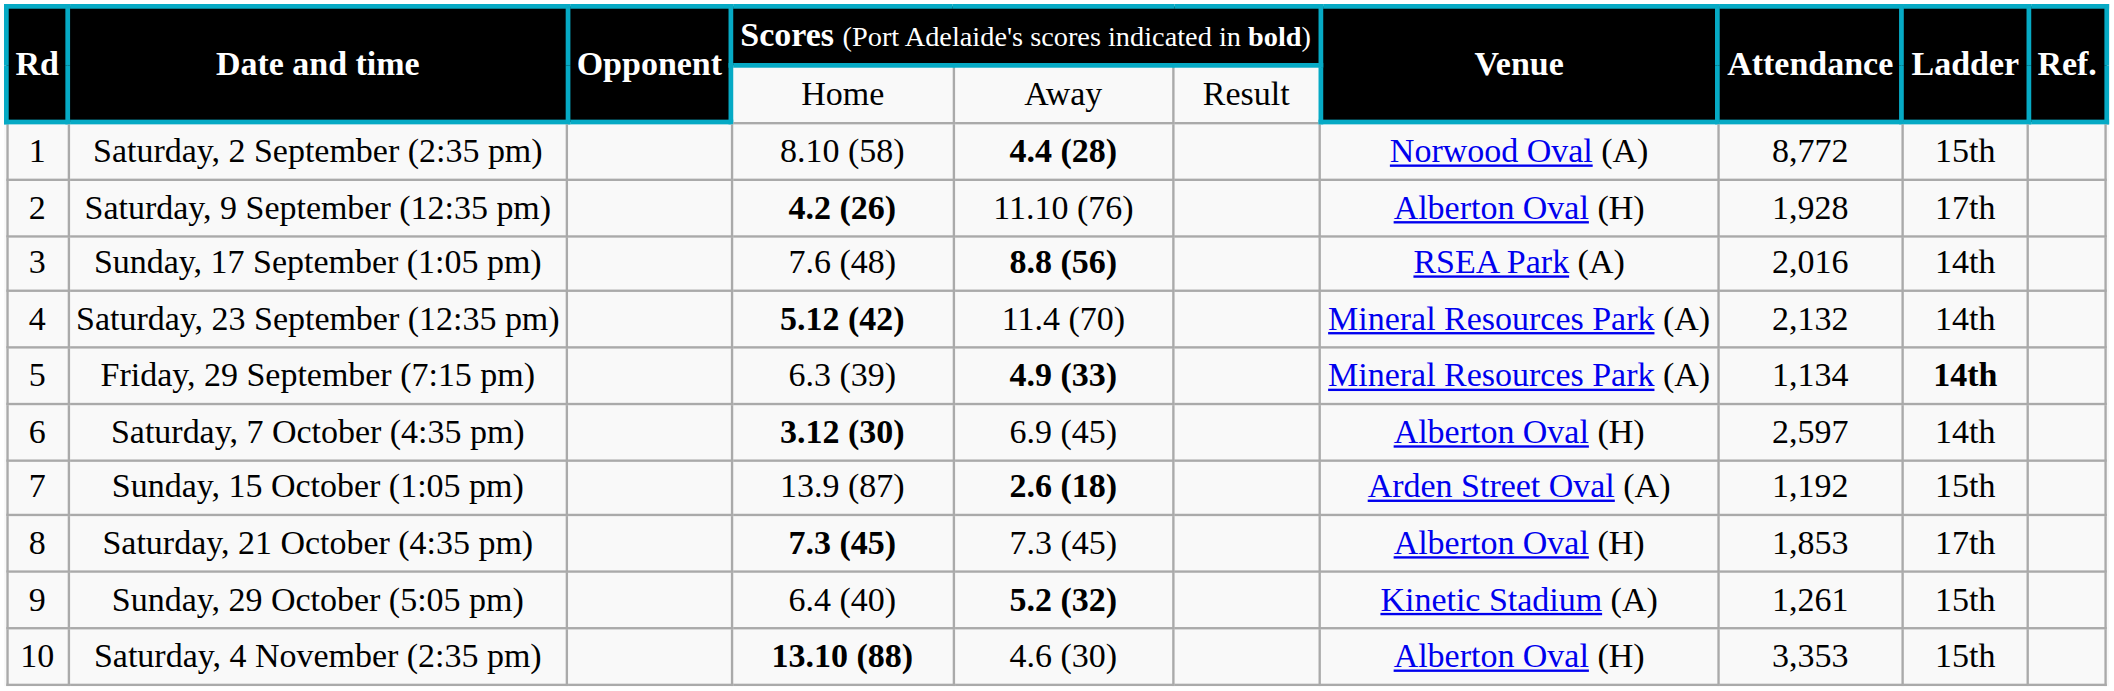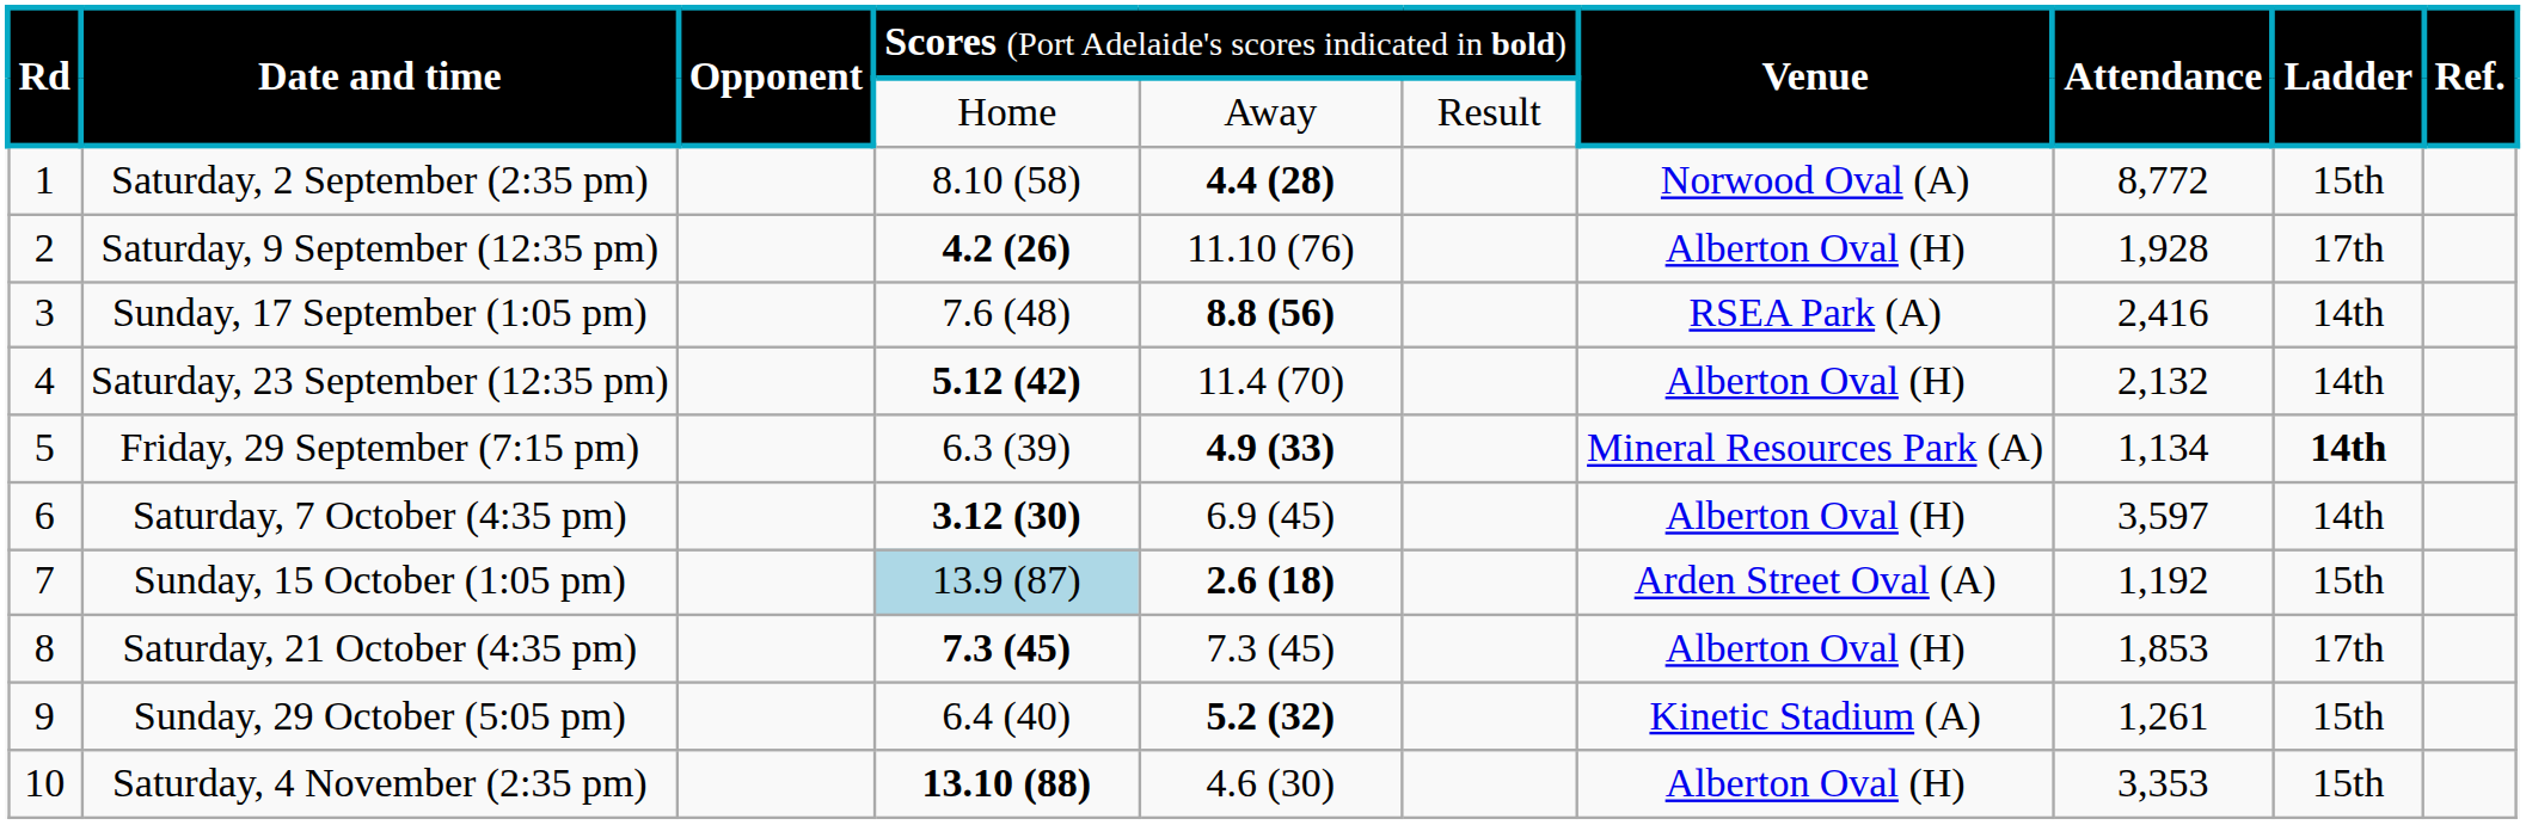 <table class="wikitable" style="font-size:90%; text-align:center;">
 <tr>
 <td style="background:black; color:white; border: solid #06AAC5 2px" rowspan=2><strong>Rd</strong></td>
 <td style="background:black; color:white; border: solid #06AAC5 2px" rowspan=2><strong>Date and time</strong></td>
 <td style="background:black; color:white; border: solid #06AAC5 2px" rowspan=2><strong>Opponent</strong></td>
 <td style="background:black; color:white; border: solid #06AAC5 2px" colspan=3><strong>Scores</strong> <small>(Port Adelaide's scores indicated in <strong>bold</strong>)</small></td>
 <td style="background:black; color:white; border: solid #06AAC5 2px" rowspan=2><strong>Venue</strong></td>
 <td style="background:black; color:white; border: solid #06AAC5 2px" rowspan=2><strong>Attendance</strong></td>
 <td style="background:black; color:white; border: solid #06AAC5 2px" rowspan=2><strong>Ladder</strong></td>
 <td style="background:black; color:white; border: solid #06AAC5 2px" rowspan=2><strong>Ref.</strong></td>
 </tr>
 <tr>
 <td>Home</td>
 <td>Away</td>
 <td>Result</td>
 </tr>
 <tr>
 <td>1</td>
 <td>Saturday, 2 September (2:35 pm)</td>
 <td></td>
 <td>8.10 (58)</td>
 <td><strong>4.4 (28)</strong></td>
 <td></td>
 <td><a href='#'>Norwood Oval</a> (A)</td>
 <td>8,772</td>
 <td>15th</td>
 <td></td>
 </tr>
 <tr>
 <td>2</td>
 <td>Saturday, 9 September (12:35 pm)</td>
 <td></td>
 <td><strong>4.2 (26)</strong></td>
 <td>11.10 (76)</td>
 <td></td>
 <td><a href='#'>Alberton Oval</a> (H)</td>
 <td>1,928</td>
 <td>17th</td>
 <td></td>
 </tr>
 <tr>
 <td>3</td>
 <td>Sunday, 17 September (1:05 pm)</td>
 <td></td>
 <td>7.6 (48)</td>
 <td><strong>8.8 (56)</strong></td>
 <td></td>
 <td><a href='#'>RSEA Park</a> (A)</td>
-<td>2,016</td>
+<td>2,416</td>
 <td>14th</td>
 <td></td>
 </tr>
 <tr>
 <td>4</td>
 <td>Saturday, 23 September (12:35 pm)</td>
 <td></td>
 <td><strong>5.12 (42)</strong></td>
 <td>11.4 (70)</td>
 <td></td>
-<td><a href='#'>Mineral Resources Park</a> (A)</td>
+<td><a href='#'>Alberton Oval</a> (H)</td>
 <td>2,132</td>
 <td>14th</td>
 <td></td>
 </tr>
 <tr>
 <td>5</td>
 <td>Friday, 29 September (7:15 pm)</td>
 <td></td>
 <td>6.3 (39)</td>
 <td><strong>4.9 (33)</strong></td>
 <td></td>
 <td><a href='#'>Mineral Resources Park</a> (A)</td>
 <td>1,134</td>
 <td><strong>14th</strong></td>
 <td></td>
 </tr>
 <tr>
 <td>6</td>
 <td>Saturday, 7 October (4:35 pm)</td>
 <td></td>
 <td><strong>3.12 (30)</strong></td>
 <td>6.9 (45)</td>
 <td></td>
 <td><a href='#'>Alberton Oval</a> (H)</td>
-<td>2,597</td>
+<td>3,597</td>
 <td>14th</td>
 <td></td>
 </tr>
 <tr>
 <td>7</td>
 <td>Sunday, 15 October (1:05 pm)</td>
 <td></td>
-<td>13.9 (87)</td>
+<td style="background: lightblue;">13.9 (87)</td>
 <td><strong>2.6 (18)</strong></td>
 <td></td>
 <td><a href='#'>Arden Street Oval</a> (A)</td>
 <td>1,192</td>
 <td>15th</td>
 <td></td>
 </tr>
 <tr>
 <td>8</td>
 <td>Saturday, 21 October (4:35 pm)</td>
 <td></td>
 <td><strong>7.3 (45)</strong></td>
 <td>7.3 (45)</td>
 <td></td>
 <td><a href='#'>Alberton Oval</a> (H)</td>
 <td>1,853</td>
 <td>17th</td>
 <td></td>
 </tr>
 <tr>
 <td>9</td>
 <td>Sunday, 29 October (5:05 pm)</td>
 <td></td>
 <td>6.4 (40)</td>
 <td><strong>5.2 (32)</strong></td>
 <td></td>
 <td><a href='#'>Kinetic Stadium</a> (A)</td>
 <td>1,261</td>
 <td>15th</td>
 <td></td>
 </tr>
 <tr>
 <td>10</td>
 <td>Saturday, 4 November (2:35 pm)</td>
 <td></td>
 <td><strong>13.10 (88)</strong></td>
 <td>4.6 (30)</td>
 <td></td>
 <td><a href='#'>Alberton Oval</a> (H)</td>
 <td>3,353</td>
 <td>15th</td>
 <td></td>
 </tr>
 </table>
